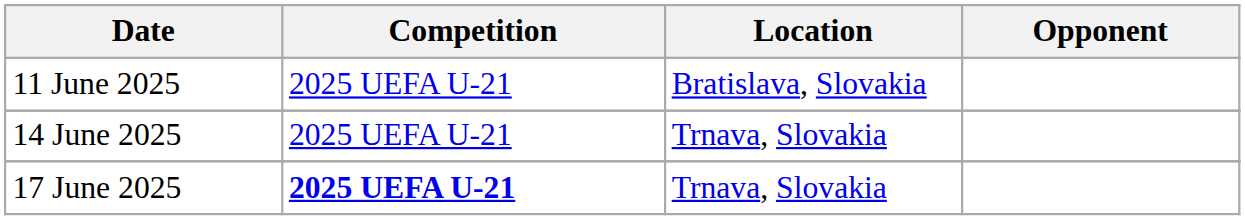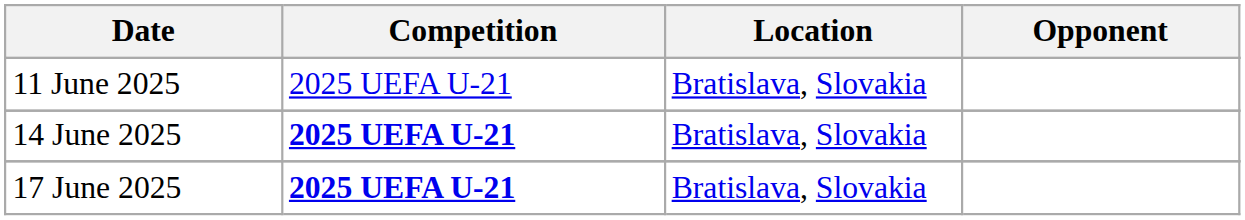 <table class="wikitable center" width=90% style="font-size: 90%">
 <tr>
 <th width=13%>Date</th>
 <th width=18%>Competition</th>
 <th width=14%>Location</th>
 <th width=13%>Opponent</th>
 </tr>
 <tr>
 </tr>
 <tr bgcolor="#ffffff">
 <td>11 June 2025</td>
 <td><a href='#'>2025 UEFA U-21</a></td>
 <td><a href='#'>Bratislava</a>, <a href='#'>Slovakia</a></td>
 <td></td>
 </tr>
 <tr>
 </tr>
 <tr bgcolor="#ffffff">
 <td>14 June 2025</td>
-<td><a href='#'>2025 UEFA U-21</a></td>
-<td><a href='#'>Trnava</a>, <a href='#'>Slovakia</a></td>
+<td><strong><a href='#'>2025 UEFA U-21</a></strong></td>
+<td><a href='#'>Bratislava</a>, <a href='#'>Slovakia</a></td>
 <td></td>
 </tr>
 <tr>
 </tr>
 <tr bgcolor="#ffffff">
 <td>17 June 2025</td>
 <td><strong><a href='#'>2025 UEFA U-21</a></strong></td>
-<td><a href='#'>Trnava</a>, <a href='#'>Slovakia</a></td>
+<td><a href='#'>Bratislava</a>, <a href='#'>Slovakia</a></td>
 <td></td>
 </tr>
 </table>
